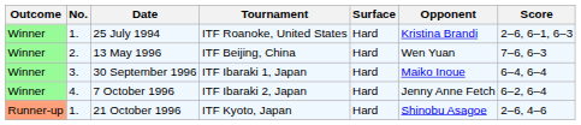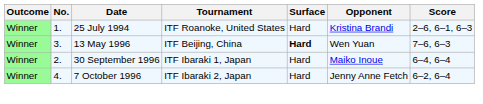 <table class="sortable wikitable" style=font-size:97%>
 <tr>
 <th>Outcome</th>
 <th>No.</th>
 <th>Date</th>
 <th>Tournament</th>
 <th>Surface</th>
 <th>Opponent</th>
 <th>Score</th>
 </tr>
 <tr bgcolor="#f0f8ff">
 <td bgcolor=98FB98>Winner</td>
 <td>1.</td>
 <td>25 July 1994</td>
 <td>ITF Roanoke, United States</td>
 <td>Hard</td>
 <td> <a href='#'>Kristina Brandi</a></td>
 <td>2–6, 6–1, 6–3</td>
 </tr>
 <tr bgcolor="#f0f8ff">
 <td bgcolor=98FB98>Winner</td>
-<td>2.</td>
+<td>3.</td>
 <td>13 May 1996</td>
 <td>ITF Beijing, China</td>
-<td>Hard</td>
+<td><strong>Hard</strong></td>
 <td> Wen Yuan</td>
 <td>7–6, 6–3</td>
 </tr>
 <tr bgcolor="#f0f8ff">
 <td bgcolor=98FB98>Winner</td>
-<td>3.</td>
+<td>2.</td>
 <td>30 September 1996</td>
 <td>ITF Ibaraki 1, Japan</td>
 <td>Hard</td>
 <td> <a href='#'>Maiko Inoue</a></td>
 <td>6–4, 6–4</td>
 </tr>
 <tr bgcolor="#f0f8ff">
 <td bgcolor=98FB98>Winner</td>
 <td>4.</td>
 <td>7 October 1996</td>
 <td>ITF Ibaraki 2, Japan</td>
 <td>Hard</td>
 <td> Jenny Anne Fetch</td>
 <td>6–2, 6–4</td>
 </tr>
-<tr bgcolor="#f0f8ff">
-<td style="background:#ffa07a;">Runner-up</td>
-<td>1.</td>
-<td>21 October 1996</td>
-<td>ITF Kyoto, Japan</td>
-<td>Hard</td>
-<td> <a href='#'>Shinobu Asagoe</a></td>
-<td>2–6, 4–6</td>
-</tr>
 </table>
